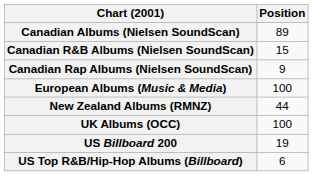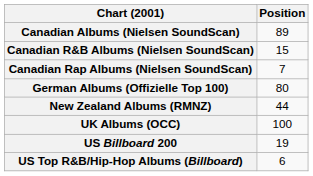 <table class="wikitable sortable plainrowheaders" style="text-align:center;">
 <tr>
 <th>Chart (2001)</th>
 <th>Position</th>
 </tr>
 <tr>
 <th scope="row">Canadian Albums (Nielsen SoundScan)</th>
 <td>89</td>
 </tr>
 <tr>
 <th scope="row">Canadian R&B Albums (Nielsen SoundScan)</th>
 <td>15</td>
 </tr>
 <tr>
 <th scope="row">Canadian Rap Albums (Nielsen SoundScan)</th>
-<td>9</td>
+<td>7</td>
 </tr>
 <tr>
-<th scope="row">European Albums (<em>Music & Media</em>)</th>
-<td>100</td>
+<th scope="row">German Albums (Offizielle Top 100)</th>
+<td>80</td>
 </tr>
 <tr>
 <th scope="row">New Zealand Albums (RMNZ)</th>
 <td>44</td>
 </tr>
 <tr>
 <th scope="row">UK Albums (OCC)</th>
 <td>100</td>
 </tr>
 <tr>
 <th scope="row">US <em>Billboard</em> 200</th>
 <td>19</td>
 </tr>
 <tr>
 <th scope="row">US Top R&B/Hip-Hop Albums (<em>Billboard</em>)</th>
 <td>6</td>
 </tr>
 </table>
